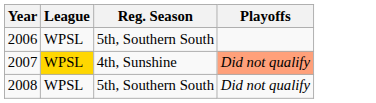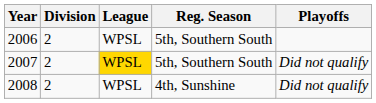 <table class="wikitable">
 <tr>
 <th>Year</th>
+<th>Division</th>
 <th>League</th>
 <th>Reg. Season</th>
 <th>Playoffs</th>
 </tr>
 <tr>
 <td>2006</td>
+<td>2</td>
 <td>WPSL</td>
 <td>5th, Southern South</td>
 <td></td>
 </tr>
 <tr>
 <td>2007</td>
+<td>2</td>
 <td style="background: gold;">WPSL</td>
-<td>4th, Sunshine</td>
-<td style="background: lightsalmon;"><em>Did not qualify</em></td>
+<td>5th, Southern South</td>
+<td><em>Did not qualify</em></td>
 </tr>
 <tr>
 <td>2008</td>
+<td>2</td>
 <td>WPSL</td>
-<td>5th, Southern South</td>
+<td>4th, Sunshine</td>
 <td><em>Did not qualify</em></td>
 </tr>
 </table>
